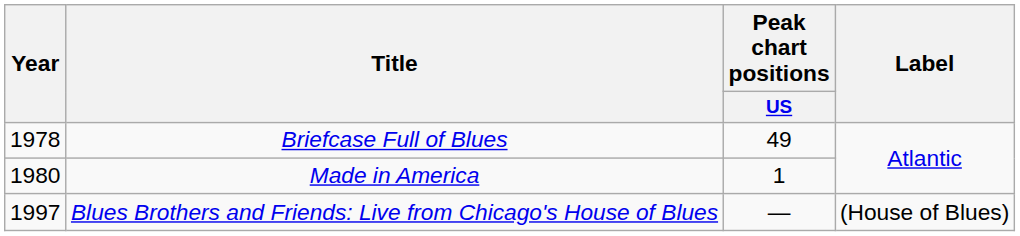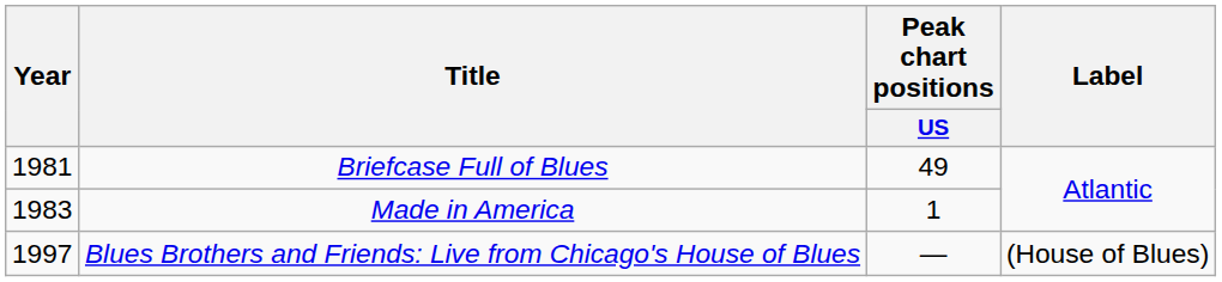 <table class="wikitable" style="text-align:center;">
 <tr>
 <th rowspan="2">Year</th>
 <th rowspan="2">Title</th>
 <th colspan="1">Peak chart positions</th>
 <th rowspan="2">Label</th>
 </tr>
 <tr style="font-size:smaller;">
 <th width="40"><a href='#'>US</a><br></th>
 </tr>
 <tr>
-<td>1978</td>
+<td>1981</td>
 <td><em><a href='#'>Briefcase Full of Blues</a></em></td>
 <td>49</td>
 <td rowspan="2"><a href='#'>Atlantic</a></td>
 </tr>
 <tr>
-<td>1980</td>
+<td>1983</td>
 <td><em><a href='#'>Made in America</a></em></td>
 <td>1</td>
 </tr>
 <tr>
 <td>1997</td>
 <td><em><a href='#'>Blues Brothers and Friends: Live from Chicago's House of Blues</a></em></td>
 <td>—</td>
 <td>(House of Blues)</td>
 </tr>
 </table>
